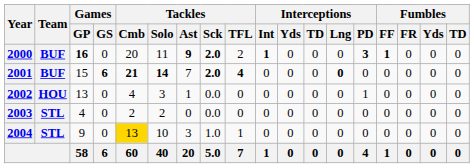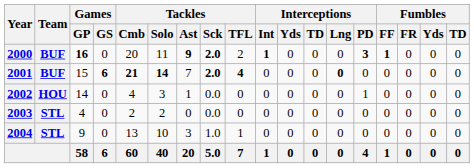 <table class="wikitable" style="text-align:center">
 <tr>
 <th rowspan="2">Year</th>
 <th rowspan="2">Team</th>
 <th colspan="2">Games</th>
 <th colspan="5">Tackles</th>
 <th colspan="5">Interceptions</th>
 <th colspan="4">Fumbles</th>
 </tr>
 <tr>
 <th>GP</th>
 <th>GS</th>
 <th>Cmb</th>
 <th>Solo</th>
 <th>Ast</th>
 <th>Sck</th>
 <th>TFL</th>
 <th>Int</th>
 <th>Yds</th>
 <th>TD</th>
 <th>Lng</th>
 <th>PD</th>
 <th>FF</th>
 <th>FR</th>
 <th>Yds</th>
 <th>TD</th>
 </tr>
 <tr>
 <th><a href='#'>2000</a></th>
 <th><a href='#'>BUF</a></th>
 <td><strong>16</strong></td>
 <td>0</td>
 <td>20</td>
 <td>11</td>
 <td><strong>9</strong></td>
 <td><strong>2.0</strong></td>
 <td>2</td>
 <td><strong>1</strong></td>
 <td>0</td>
 <td>0</td>
 <td>0</td>
 <td><strong>3</strong></td>
 <td><strong>1</strong></td>
 <td>0</td>
 <td>0</td>
 <td>0</td>
 </tr>
 <tr>
 <th><a href='#'>2001</a></th>
 <th><a href='#'>BUF</a></th>
 <td>15</td>
 <td><strong>6</strong></td>
 <td><strong>21</strong></td>
 <td><strong>14</strong></td>
 <td>7</td>
 <td><strong>2.0</strong></td>
 <td><strong>4</strong></td>
 <td>0</td>
 <td>0</td>
 <td>0</td>
 <td><strong>0</strong></td>
 <td>0</td>
 <td>0</td>
 <td>0</td>
 <td>0</td>
 <td>0</td>
 </tr>
 <tr>
 <th><a href='#'>2002</a></th>
 <th><a href='#'>HOU</a></th>
-<td>13</td>
+<td>14</td>
 <td>0</td>
 <td>4</td>
 <td>3</td>
 <td>1</td>
 <td>0.0</td>
 <td>0</td>
 <td>0</td>
 <td>0</td>
 <td>0</td>
 <td>0</td>
 <td>1</td>
 <td>0</td>
 <td>0</td>
 <td>0</td>
 <td>0</td>
 </tr>
 <tr>
 <th><a href='#'>2003</a></th>
 <th><a href='#'>STL</a></th>
 <td>4</td>
 <td>0</td>
 <td>2</td>
 <td>2</td>
 <td>0</td>
 <td>0.0</td>
 <td>0</td>
 <td>0</td>
 <td>0</td>
 <td>0</td>
 <td>0</td>
 <td>0</td>
 <td>0</td>
 <td>0</td>
 <td>0</td>
 <td>0</td>
 </tr>
 <tr>
 <th><a href='#'>2004</a></th>
 <th><a href='#'>STL</a></th>
 <td>9</td>
 <td>0</td>
-<td style="background: gold;">13</td>
+<td>13</td>
 <td>10</td>
 <td>3</td>
 <td>1.0</td>
 <td>1</td>
 <td>0</td>
 <td>0</td>
 <td>0</td>
 <td>0</td>
 <td>0</td>
 <td>0</td>
 <td>0</td>
 <td>0</td>
 <td>0</td>
 </tr>
 <tr>
 <th colspan="2"></th>
 <th>58</th>
 <th>6</th>
 <th>60</th>
 <th>40</th>
 <th>20</th>
 <th>5.0</th>
 <th>7</th>
 <th>1</th>
 <th>0</th>
 <th>0</th>
 <th>0</th>
 <th>4</th>
 <th>1</th>
 <th>0</th>
 <th>0</th>
 <th>0</th>
 </tr>
 </table>
